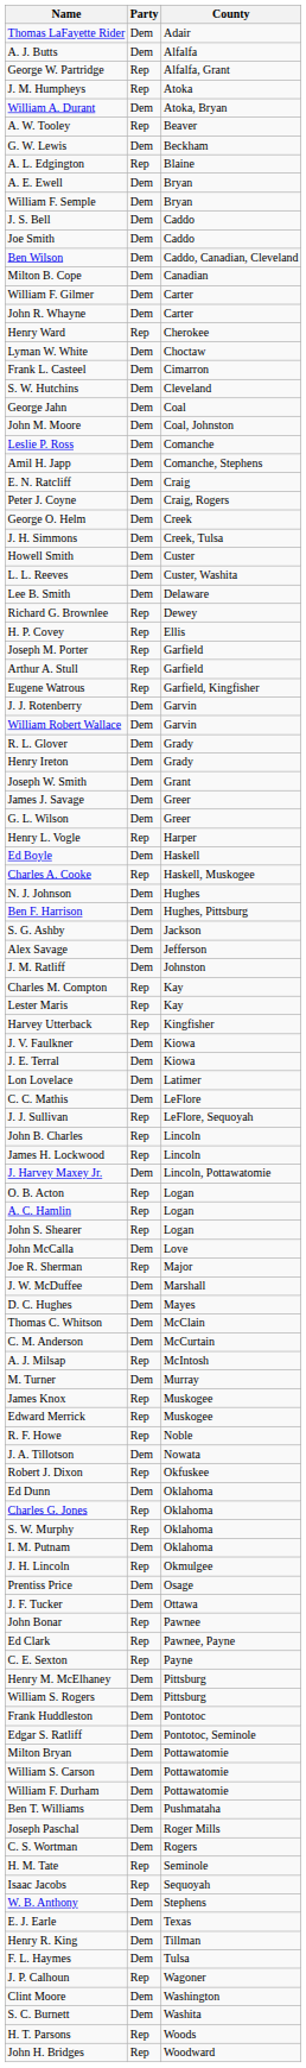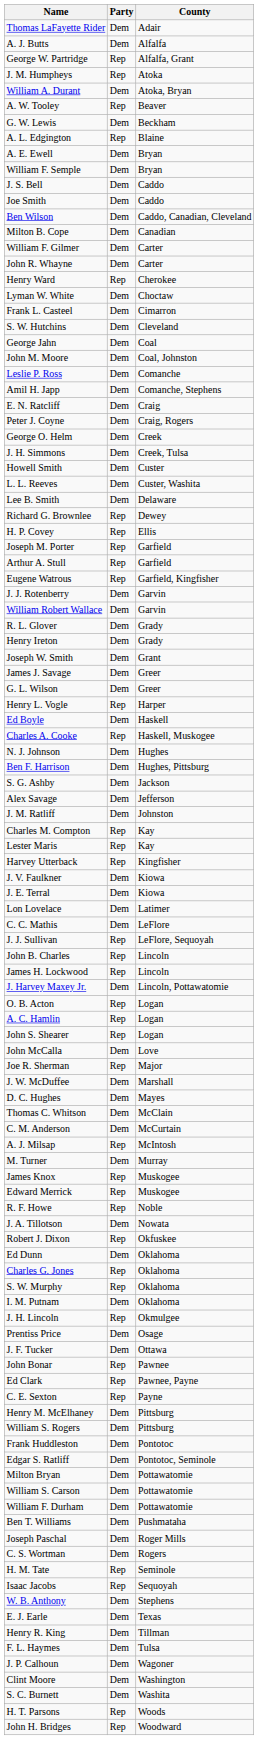 <table class="wikitable sortable">
 <tr>
 <th>Name</th>
 <th>Party</th>
 <th>County</th>
 </tr>
 <tr>
 <td><a href='#'>Thomas LaFayette Rider</a></td>
 <td>Dem</td>
 <td>Adair</td>
 </tr>
 <tr>
 <td>A. J. Butts</td>
 <td>Dem</td>
 <td>Alfalfa</td>
 </tr>
 <tr>
 <td>George W. Partridge</td>
 <td>Rep</td>
 <td>Alfalfa, Grant</td>
 </tr>
 <tr>
 <td>J. M. Humpheys</td>
 <td>Rep</td>
 <td>Atoka</td>
 </tr>
 <tr>
 <td><a href='#'>William A. Durant</a></td>
 <td>Dem</td>
 <td>Atoka, Bryan</td>
 </tr>
 <tr>
 <td>A. W. Tooley</td>
 <td>Rep</td>
 <td>Beaver</td>
 </tr>
 <tr>
 <td>G. W. Lewis</td>
 <td>Dem</td>
 <td>Beckham</td>
 </tr>
 <tr>
 <td>A. L. Edgington</td>
 <td>Rep</td>
 <td>Blaine</td>
 </tr>
 <tr>
 <td>A. E. Ewell</td>
 <td>Dem</td>
 <td>Bryan</td>
 </tr>
 <tr>
 <td>William F. Semple</td>
 <td>Dem</td>
 <td>Bryan</td>
 </tr>
 <tr>
 <td>J. S. Bell</td>
 <td>Dem</td>
 <td>Caddo</td>
 </tr>
 <tr>
 <td>Joe Smith</td>
 <td>Dem</td>
 <td>Caddo</td>
 </tr>
 <tr>
 <td><a href='#'>Ben Wilson</a></td>
 <td>Dem</td>
 <td>Caddo, Canadian, Cleveland</td>
 </tr>
 <tr>
 <td>Milton B. Cope</td>
 <td>Dem</td>
 <td>Canadian</td>
 </tr>
 <tr>
 <td>William F. Gilmer</td>
 <td>Dem</td>
 <td>Carter</td>
 </tr>
 <tr>
 <td>John R. Whayne</td>
 <td>Dem</td>
 <td>Carter</td>
 </tr>
 <tr>
 <td>Henry Ward</td>
 <td>Rep</td>
 <td>Cherokee</td>
 </tr>
 <tr>
 <td>Lyman W. White</td>
 <td>Dem</td>
 <td>Choctaw</td>
 </tr>
 <tr>
 <td>Frank L. Casteel</td>
 <td>Dem</td>
 <td>Cimarron</td>
 </tr>
 <tr>
 <td>S. W. Hutchins</td>
 <td>Dem</td>
 <td>Cleveland</td>
 </tr>
 <tr>
 <td>George Jahn</td>
 <td>Dem</td>
 <td>Coal</td>
 </tr>
 <tr>
 <td>John M. Moore</td>
 <td>Dem</td>
 <td>Coal, Johnston</td>
 </tr>
 <tr>
 <td><a href='#'>Leslie P. Ross</a></td>
 <td>Dem</td>
 <td>Comanche</td>
 </tr>
 <tr>
 <td>Amil H. Japp</td>
 <td>Dem</td>
 <td>Comanche, Stephens</td>
 </tr>
 <tr>
 <td>E. N. Ratcliff</td>
 <td>Dem</td>
 <td>Craig</td>
 </tr>
 <tr>
 <td>Peter J. Coyne</td>
 <td>Dem</td>
 <td>Craig, Rogers</td>
 </tr>
 <tr>
 <td>George O. Helm</td>
 <td>Dem</td>
 <td>Creek</td>
 </tr>
 <tr>
 <td>J. H. Simmons</td>
 <td>Dem</td>
 <td>Creek, Tulsa</td>
 </tr>
 <tr>
 <td>Howell Smith</td>
 <td>Dem</td>
 <td>Custer</td>
 </tr>
 <tr>
 <td>L. L. Reeves</td>
 <td>Dem</td>
 <td>Custer, Washita</td>
 </tr>
 <tr>
 <td>Lee B. Smith</td>
 <td>Dem</td>
 <td>Delaware</td>
 </tr>
 <tr>
 <td>Richard G. Brownlee</td>
 <td>Rep</td>
 <td>Dewey</td>
 </tr>
 <tr>
 <td>H. P. Covey</td>
 <td>Rep</td>
 <td>Ellis</td>
 </tr>
 <tr>
 <td>Joseph M. Porter</td>
 <td>Rep</td>
 <td>Garfield</td>
 </tr>
 <tr>
 <td>Arthur A. Stull</td>
 <td>Rep</td>
 <td>Garfield</td>
 </tr>
 <tr>
 <td>Eugene Watrous</td>
 <td>Rep</td>
 <td>Garfield, Kingfisher</td>
 </tr>
 <tr>
 <td>J. J. Rotenberry</td>
 <td>Dem</td>
 <td>Garvin</td>
 </tr>
 <tr>
 <td><a href='#'>William Robert Wallace</a></td>
 <td>Dem</td>
 <td>Garvin</td>
 </tr>
 <tr>
 <td>R. L. Glover</td>
 <td>Dem</td>
 <td>Grady</td>
 </tr>
 <tr>
 <td>Henry Ireton</td>
 <td>Dem</td>
 <td>Grady</td>
 </tr>
 <tr>
 <td>Joseph W. Smith</td>
 <td>Dem</td>
 <td>Grant</td>
 </tr>
 <tr>
 <td>James J. Savage</td>
 <td>Dem</td>
 <td>Greer</td>
 </tr>
 <tr>
 <td>G. L. Wilson</td>
 <td>Dem</td>
 <td>Greer</td>
 </tr>
 <tr>
 <td>Henry L. Vogle</td>
 <td>Rep</td>
 <td>Harper</td>
 </tr>
 <tr>
 <td><a href='#'>Ed Boyle</a></td>
 <td>Dem</td>
 <td>Haskell</td>
 </tr>
 <tr>
 <td><a href='#'>Charles A. Cooke</a></td>
 <td>Rep</td>
 <td>Haskell, Muskogee</td>
 </tr>
 <tr>
 <td>N. J. Johnson</td>
 <td>Dem</td>
 <td>Hughes</td>
 </tr>
 <tr>
 <td><a href='#'>Ben F. Harrison</a></td>
 <td>Dem</td>
 <td>Hughes, Pittsburg</td>
 </tr>
 <tr>
 <td>S. G. Ashby</td>
 <td>Dem</td>
 <td>Jackson</td>
 </tr>
 <tr>
 <td>Alex Savage</td>
 <td>Dem</td>
 <td>Jefferson</td>
 </tr>
 <tr>
 <td>J. M. Ratliff</td>
 <td>Dem</td>
 <td>Johnston</td>
 </tr>
 <tr>
 <td>Charles M. Compton</td>
 <td>Rep</td>
 <td>Kay</td>
 </tr>
 <tr>
 <td>Lester Maris</td>
 <td>Rep</td>
 <td>Kay</td>
 </tr>
 <tr>
 <td>Harvey Utterback</td>
 <td>Rep</td>
 <td>Kingfisher</td>
 </tr>
 <tr>
 <td>J. V. Faulkner</td>
 <td>Dem</td>
 <td>Kiowa</td>
 </tr>
 <tr>
 <td>J. E. Terral</td>
 <td>Dem</td>
 <td>Kiowa</td>
 </tr>
 <tr>
 <td>Lon Lovelace</td>
 <td>Dem</td>
 <td>Latimer</td>
 </tr>
 <tr>
 <td>C. C. Mathis</td>
 <td>Dem</td>
 <td>LeFlore</td>
 </tr>
 <tr>
 <td>J. J. Sullivan</td>
 <td>Rep</td>
 <td>LeFlore, Sequoyah</td>
 </tr>
 <tr>
 <td>John B. Charles</td>
 <td>Rep</td>
 <td>Lincoln</td>
 </tr>
 <tr>
 <td>James H. Lockwood</td>
 <td>Rep</td>
 <td>Lincoln</td>
 </tr>
 <tr>
 <td><a href='#'>J. Harvey Maxey Jr.</a></td>
 <td>Dem</td>
 <td>Lincoln, Pottawatomie</td>
 </tr>
 <tr>
 <td>O. B. Acton</td>
 <td>Rep</td>
 <td>Logan</td>
 </tr>
 <tr>
 <td><a href='#'>A. C. Hamlin</a></td>
 <td>Rep</td>
 <td>Logan</td>
 </tr>
 <tr>
 <td>John S. Shearer</td>
 <td>Rep</td>
 <td>Logan</td>
 </tr>
 <tr>
 <td>John McCalla</td>
 <td>Dem</td>
 <td>Love</td>
 </tr>
 <tr>
 <td>Joe R. Sherman</td>
 <td>Rep</td>
 <td>Major</td>
 </tr>
 <tr>
 <td>J. W. McDuffee</td>
 <td>Dem</td>
 <td>Marshall</td>
 </tr>
 <tr>
 <td>D. C. Hughes</td>
 <td>Dem</td>
 <td>Mayes</td>
 </tr>
 <tr>
 <td>Thomas C. Whitson</td>
 <td>Dem</td>
 <td>McClain</td>
 </tr>
 <tr>
 <td>C. M. Anderson</td>
 <td>Dem</td>
 <td>McCurtain</td>
 </tr>
 <tr>
 <td>A. J. Milsap</td>
 <td>Rep</td>
 <td>McIntosh</td>
 </tr>
 <tr>
 <td>M. Turner</td>
 <td>Dem</td>
 <td>Murray</td>
 </tr>
 <tr>
 <td>James Knox</td>
 <td>Rep</td>
 <td>Muskogee</td>
 </tr>
 <tr>
 <td>Edward Merrick</td>
 <td>Rep</td>
 <td>Muskogee</td>
 </tr>
 <tr>
 <td>R. F. Howe</td>
 <td>Rep</td>
 <td>Noble</td>
 </tr>
 <tr>
 <td>J. A. Tillotson</td>
 <td>Dem</td>
 <td>Nowata</td>
 </tr>
 <tr>
 <td>Robert J. Dixon</td>
 <td>Rep</td>
 <td>Okfuskee</td>
 </tr>
 <tr>
 <td>Ed Dunn</td>
 <td>Dem</td>
 <td>Oklahoma</td>
 </tr>
 <tr>
 <td><a href='#'>Charles G. Jones</a></td>
 <td>Rep</td>
 <td>Oklahoma</td>
 </tr>
 <tr>
 <td>S. W. Murphy</td>
 <td>Rep</td>
 <td>Oklahoma</td>
 </tr>
 <tr>
 <td>I. M. Putnam</td>
 <td>Dem</td>
 <td>Oklahoma</td>
 </tr>
 <tr>
 <td>J. H. Lincoln</td>
 <td>Rep</td>
 <td>Okmulgee</td>
 </tr>
 <tr>
 <td>Prentiss Price</td>
 <td>Dem</td>
 <td>Osage</td>
 </tr>
 <tr>
 <td>J. F. Tucker</td>
 <td>Dem</td>
 <td>Ottawa</td>
 </tr>
 <tr>
 <td>John Bonar</td>
 <td>Rep</td>
 <td>Pawnee</td>
 </tr>
 <tr>
 <td>Ed Clark</td>
 <td>Rep</td>
 <td>Pawnee, Payne</td>
 </tr>
 <tr>
 <td>C. E. Sexton</td>
 <td>Rep</td>
 <td>Payne</td>
 </tr>
 <tr>
 <td>Henry M. McElhaney</td>
 <td>Dem</td>
 <td>Pittsburg</td>
 </tr>
 <tr>
 <td>William S. Rogers</td>
 <td>Dem</td>
 <td>Pittsburg</td>
 </tr>
 <tr>
 <td>Frank Huddleston</td>
 <td>Dem</td>
 <td>Pontotoc</td>
 </tr>
 <tr>
 <td>Edgar S. Ratliff</td>
 <td>Dem</td>
 <td>Pontotoc, Seminole</td>
 </tr>
 <tr>
 <td>Milton Bryan</td>
 <td>Dem</td>
 <td>Pottawatomie</td>
 </tr>
 <tr>
 <td>William S. Carson</td>
 <td>Dem</td>
 <td>Pottawatomie</td>
 </tr>
 <tr>
 <td>William F. Durham</td>
 <td>Dem</td>
 <td>Pottawatomie</td>
 </tr>
 <tr>
 <td>Ben T. Williams</td>
 <td>Dem</td>
 <td>Pushmataha</td>
 </tr>
 <tr>
 <td>Joseph Paschal</td>
 <td>Dem</td>
 <td>Roger Mills</td>
 </tr>
 <tr>
 <td>C. S. Wortman</td>
 <td>Dem</td>
 <td>Rogers</td>
 </tr>
 <tr>
 <td>H. M. Tate</td>
 <td>Rep</td>
 <td>Seminole</td>
 </tr>
 <tr>
 <td>Isaac Jacobs</td>
 <td>Rep</td>
 <td>Sequoyah</td>
 </tr>
 <tr>
 <td><a href='#'>W. B. Anthony</a></td>
 <td>Dem</td>
 <td>Stephens</td>
 </tr>
 <tr>
 <td>E. J. Earle</td>
 <td>Dem</td>
 <td>Texas</td>
 </tr>
 <tr>
 <td>Henry R. King</td>
 <td>Dem</td>
 <td>Tillman</td>
 </tr>
 <tr>
 <td>F. L. Haymes</td>
 <td>Dem</td>
 <td>Tulsa</td>
 </tr>
 <tr>
 <td>J. P. Calhoun</td>
-<td>Rep</td>
+<td>Dem</td>
 <td>Wagoner</td>
 </tr>
 <tr>
 <td>Clint Moore</td>
 <td>Dem</td>
 <td>Washington</td>
 </tr>
 <tr>
 <td>S. C. Burnett</td>
 <td>Dem</td>
 <td>Washita</td>
 </tr>
 <tr>
 <td>H. T. Parsons</td>
 <td>Rep</td>
 <td>Woods</td>
 </tr>
 <tr>
 <td>John H. Bridges</td>
 <td>Rep</td>
 <td>Woodward</td>
 </tr>
 </table>
